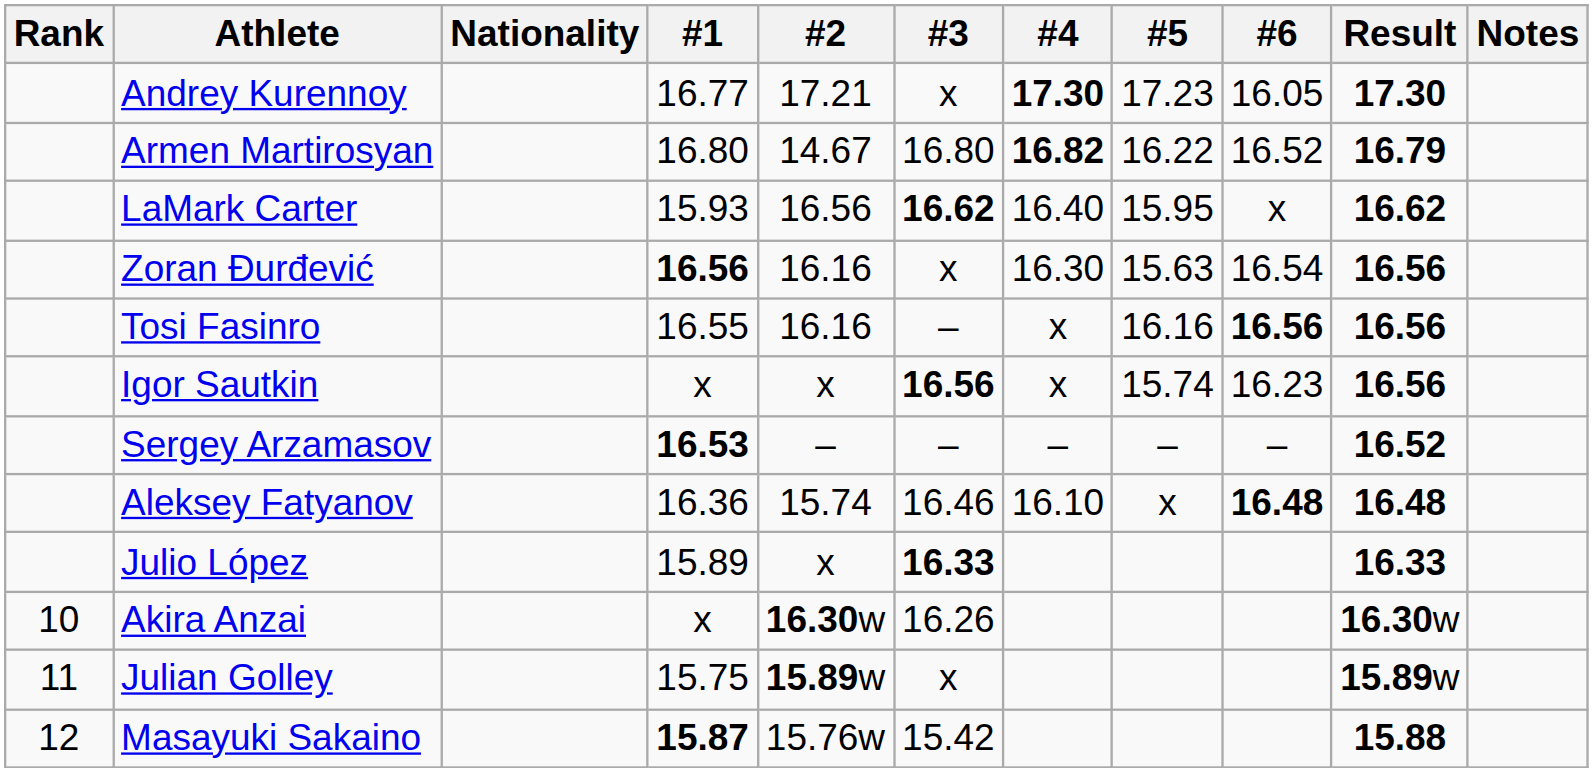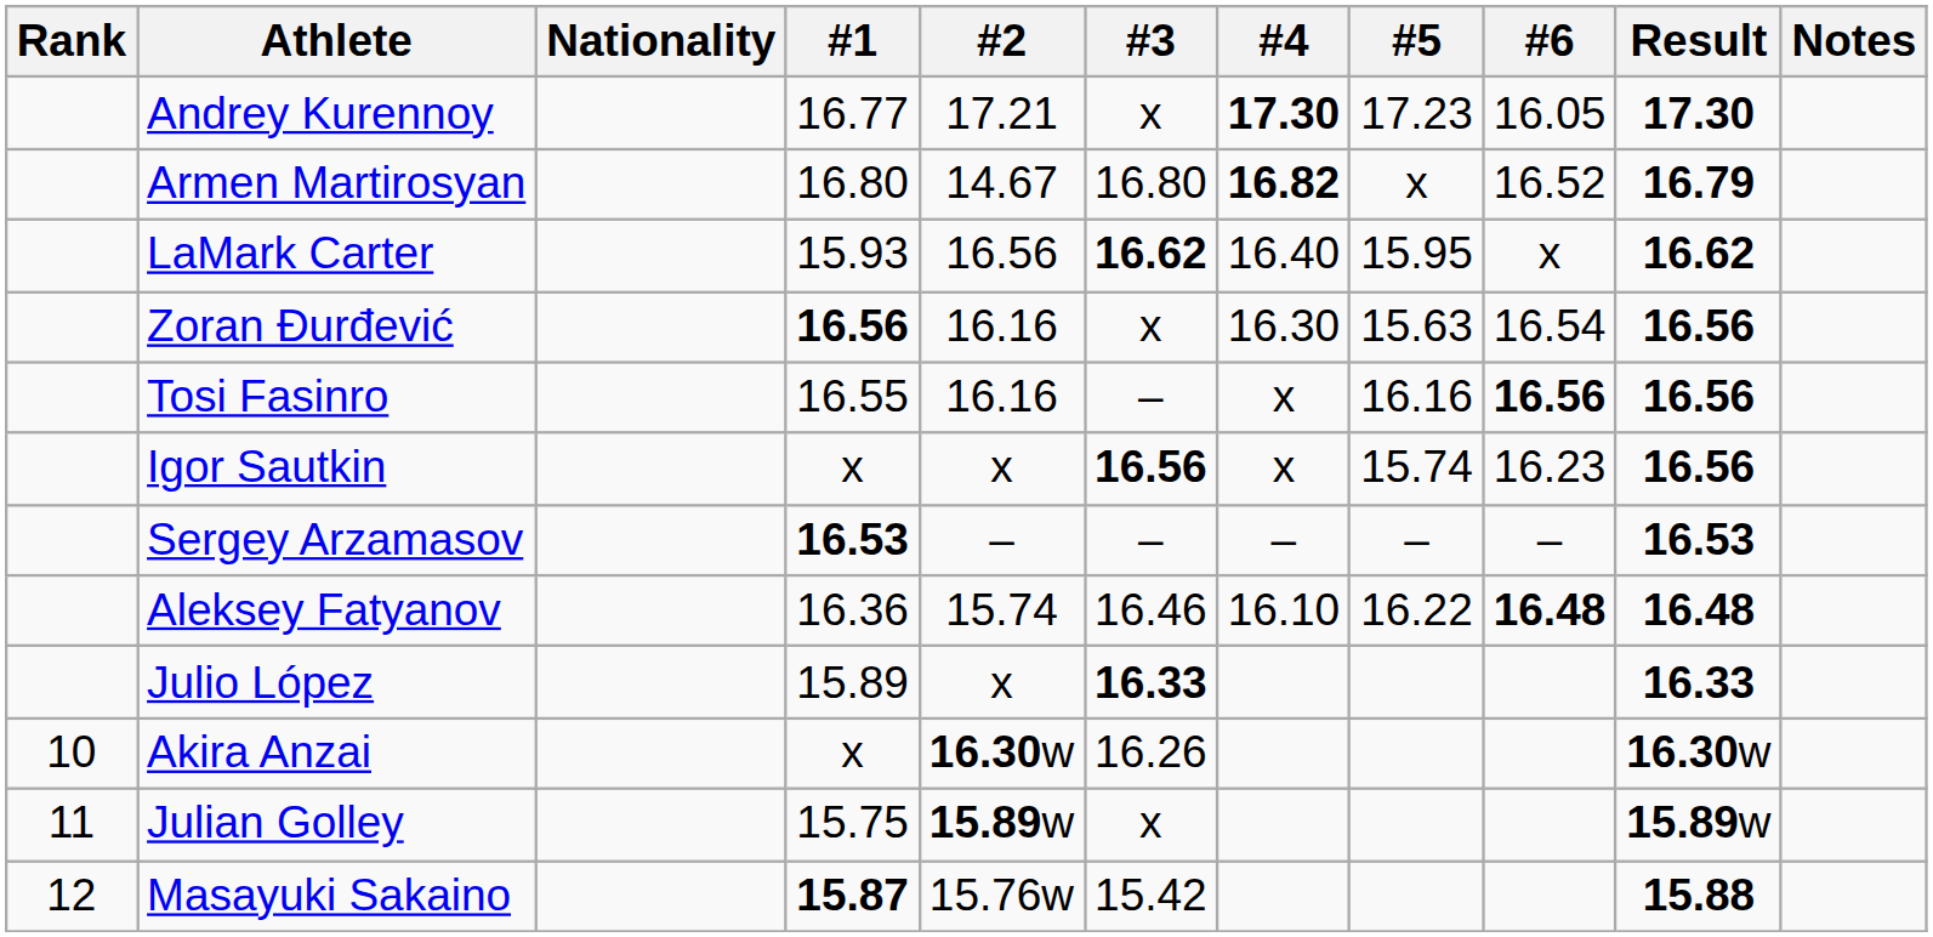 <table class="wikitable sortable" style="text-align:center">
 <tr>
 <th>Rank</th>
 <th>Athlete</th>
 <th>Nationality</th>
 <th>#1</th>
 <th>#2</th>
 <th>#3</th>
 <th>#4</th>
 <th>#5</th>
 <th>#6</th>
 <th>Result</th>
 <th>Notes</th>
 </tr>
 <tr>
 <td></td>
 <td align=left><a href='#'>Andrey Kurennoy</a></td>
 <td align=left></td>
 <td>16.77</td>
 <td>17.21</td>
 <td>x</td>
 <td><strong>17.30</strong></td>
 <td>17.23</td>
 <td>16.05</td>
 <td><strong>17.30</strong></td>
 <td></td>
 </tr>
 <tr>
 <td></td>
 <td align=left><a href='#'>Armen Martirosyan</a></td>
 <td align=left></td>
 <td>16.80</td>
 <td>14.67</td>
 <td>16.80</td>
 <td><strong>16.82</strong></td>
-<td>16.22</td>
+<td>x</td>
 <td>16.52</td>
 <td><strong>16.79</strong></td>
 <td></td>
 </tr>
 <tr>
 <td></td>
 <td align=left><a href='#'>LaMark Carter</a></td>
 <td align=left></td>
 <td>15.93</td>
 <td>16.56</td>
 <td><strong>16.62</strong></td>
 <td>16.40</td>
 <td>15.95</td>
 <td>x</td>
 <td><strong>16.62</strong></td>
 <td></td>
 </tr>
 <tr>
 <td></td>
 <td align=left><a href='#'>Zoran Đurđević</a></td>
 <td align=left></td>
 <td><strong>16.56</strong></td>
 <td>16.16</td>
 <td>x</td>
 <td>16.30</td>
 <td>15.63</td>
 <td>16.54</td>
 <td><strong>16.56</strong></td>
 <td></td>
 </tr>
 <tr>
 <td></td>
 <td align=left><a href='#'>Tosi Fasinro</a></td>
 <td align=left></td>
 <td>16.55</td>
 <td>16.16</td>
 <td>–</td>
 <td>x</td>
 <td>16.16</td>
 <td><strong>16.56</strong></td>
 <td><strong>16.56</strong></td>
 <td></td>
 </tr>
 <tr>
 <td></td>
 <td align=left><a href='#'>Igor Sautkin</a></td>
 <td align=left></td>
 <td>x</td>
 <td>x</td>
 <td><strong>16.56</strong></td>
 <td>x</td>
 <td>15.74</td>
 <td>16.23</td>
 <td><strong>16.56</strong></td>
 <td></td>
 </tr>
 <tr>
 <td></td>
 <td align=left><a href='#'>Sergey Arzamasov</a></td>
 <td align=left></td>
 <td><strong>16.53</strong></td>
 <td>–</td>
 <td>–</td>
 <td>–</td>
 <td>–</td>
 <td>–</td>
-<td><strong>16.52</strong></td>
+<td><strong>16.53</strong></td>
 <td></td>
 </tr>
 <tr>
 <td></td>
 <td align=left><a href='#'>Aleksey Fatyanov</a></td>
 <td align=left></td>
 <td>16.36</td>
 <td>15.74</td>
 <td>16.46</td>
 <td>16.10</td>
-<td>x</td>
+<td>16.22</td>
 <td><strong>16.48</strong></td>
 <td><strong>16.48</strong></td>
 <td></td>
 </tr>
 <tr>
 <td></td>
 <td align=left><a href='#'>Julio López</a></td>
 <td align=left></td>
 <td>15.89</td>
 <td>x</td>
 <td><strong>16.33</strong></td>
 <td></td>
 <td></td>
 <td></td>
 <td><strong>16.33</strong></td>
 <td></td>
 </tr>
 <tr>
 <td>10</td>
 <td align=left><a href='#'>Akira Anzai</a></td>
 <td align=left></td>
 <td>x</td>
 <td><strong>16.30</strong>w</td>
 <td>16.26</td>
 <td></td>
 <td></td>
 <td></td>
 <td><strong>16.30</strong>w</td>
 <td></td>
 </tr>
 <tr>
 <td>11</td>
 <td align=left><a href='#'>Julian Golley</a></td>
 <td align=left></td>
 <td>15.75</td>
 <td><strong>15.89</strong>w</td>
 <td>x</td>
 <td></td>
 <td></td>
 <td></td>
 <td><strong>15.89</strong>w</td>
 <td></td>
 </tr>
 <tr>
 <td>12</td>
 <td align=left><a href='#'>Masayuki Sakaino</a></td>
 <td align=left></td>
 <td><strong>15.87</strong></td>
 <td>15.76w</td>
 <td>15.42</td>
 <td></td>
 <td></td>
 <td></td>
 <td><strong>15.88</strong></td>
 <td></td>
 </tr>
 </table>
